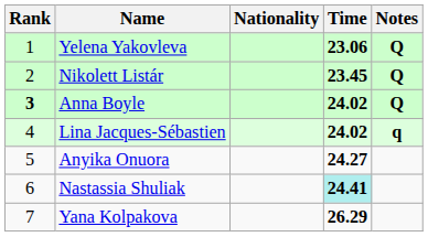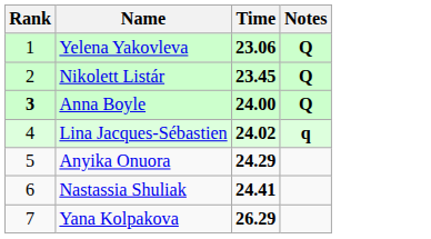 <table class="wikitable sortable" style="text-align:center">
 <tr>
 <th>Rank</th>
 <th>Name</th>
-<th>Nationality</th>
 <th>Time</th>
 <th>Notes</th>
 </tr>
 <tr bgcolor=ccffcc>
 <td>1</td>
 <td align=left><a href='#'>Yelena Yakovleva</a></td>
-<td align=left></td>
 <td><strong>23.06</strong></td>
 <td><strong>Q</strong></td>
 </tr>
 <tr bgcolor=ccffcc>
 <td>2</td>
 <td align=left><a href='#'>Nikolett Listár</a></td>
-<td align=left></td>
 <td><strong>23.45</strong></td>
 <td><strong>Q</strong></td>
 </tr>
 <tr bgcolor=ccffcc>
 <td><strong>3</strong></td>
 <td align=left><a href='#'>Anna Boyle</a></td>
-<td align=left></td>
-<td><strong>24.02</strong></td>
+<td><strong>24.00</strong></td>
 <td><strong>Q</strong></td>
 </tr>
 <tr bgcolor=ddffdd>
 <td>4</td>
 <td align=left><a href='#'>Lina Jacques-Sébastien</a></td>
-<td align=left></td>
 <td><strong>24.02</strong></td>
 <td><strong>q</strong></td>
 </tr>
 <tr>
 <td>5</td>
 <td align=left><a href='#'>Anyika Onuora</a></td>
-<td align=left></td>
-<td><strong>24.27</strong></td>
+<td><strong>24.29</strong></td>
 <td></td>
 </tr>
 <tr>
 <td>6</td>
 <td align=left><a href='#'>Nastassia Shuliak</a></td>
-<td align=left></td>
-<td style="background: paleturquoise;"><strong>24.41</strong></td>
+<td><strong>24.41</strong></td>
 <td></td>
 </tr>
 <tr>
 <td>7</td>
 <td align=left><a href='#'>Yana Kolpakova</a></td>
-<td align=left></td>
 <td><strong>26.29</strong></td>
 <td></td>
 </tr>
 </table>
